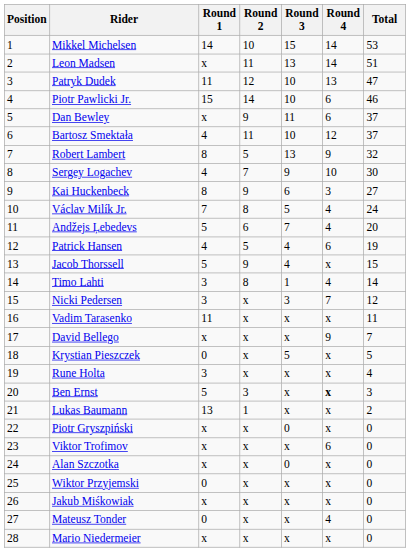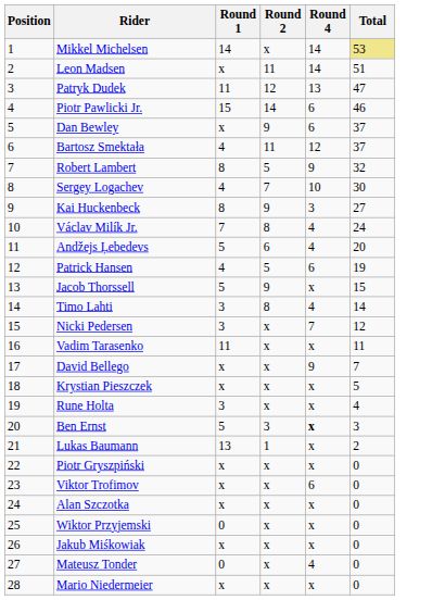 <table class="wikitable" style="font-size: 100%">
 <tr>
 <th width=30>Position</th>
 <th width=200>Rider</th>
 <th width=50>Round 1</th>
 <th width=50>Round 2</th>
-<th width=50>Round 3</th>
 <th width=50>Round 4</th>
 <th width=50>Total</th>
 </tr>
 <tr>
 <td>1</td>
 <td> <a href='#'>Mikkel Michelsen</a></td>
 <td>14</td>
-<td>10</td>
-<td>15</td>
+<td>x</td>
 <td>14</td>
-<td>53</td>
+<td style="background: khaki;">53</td>
 </tr>
 <tr>
 <td>2</td>
 <td> <a href='#'>Leon Madsen</a></td>
 <td>x</td>
 <td>11</td>
-<td>13</td>
 <td>14</td>
 <td>51</td>
 </tr>
 <tr>
 <td>3</td>
 <td> <a href='#'>Patryk Dudek</a></td>
 <td>11</td>
 <td>12</td>
-<td>10</td>
 <td>13</td>
 <td>47</td>
 </tr>
 <tr>
 <td>4</td>
 <td> <a href='#'>Piotr Pawlicki Jr.</a></td>
 <td>15</td>
 <td>14</td>
-<td>10</td>
 <td>6</td>
 <td>46</td>
 </tr>
 <tr>
 <td>5</td>
 <td> <a href='#'>Dan Bewley</a></td>
 <td>x</td>
 <td>9</td>
-<td>11</td>
 <td>6</td>
 <td>37</td>
 </tr>
 <tr>
 <td>6</td>
 <td> <a href='#'>Bartosz Smektała</a></td>
 <td>4</td>
 <td>11</td>
-<td>10</td>
 <td>12</td>
 <td>37</td>
 </tr>
 <tr>
 <td>7</td>
 <td> <a href='#'>Robert Lambert</a></td>
 <td>8</td>
 <td>5</td>
-<td>13</td>
 <td>9</td>
 <td>32</td>
 </tr>
 <tr>
 <td>8</td>
 <td> <a href='#'>Sergey Logachev</a></td>
 <td>4</td>
 <td>7</td>
-<td>9</td>
 <td>10</td>
 <td>30</td>
 </tr>
 <tr>
 <td>9</td>
 <td> <a href='#'>Kai Huckenbeck</a></td>
 <td>8</td>
 <td>9</td>
-<td>6</td>
 <td>3</td>
 <td>27</td>
 </tr>
 <tr>
 <td>10</td>
 <td> <a href='#'>Václav Milík Jr.</a></td>
 <td>7</td>
 <td>8</td>
-<td>5</td>
 <td>4</td>
 <td>24</td>
 </tr>
 <tr>
 <td>11</td>
 <td> <a href='#'>Andžejs Ļebedevs</a></td>
 <td>5</td>
 <td>6</td>
-<td>7</td>
 <td>4</td>
 <td>20</td>
 </tr>
 <tr>
 <td>12</td>
 <td> <a href='#'>Patrick Hansen</a></td>
 <td>4</td>
 <td>5</td>
-<td>4</td>
 <td>6</td>
 <td>19</td>
 </tr>
 <tr>
 <td>13</td>
 <td> <a href='#'>Jacob Thorssell</a></td>
 <td>5</td>
 <td>9</td>
-<td>4</td>
 <td>x</td>
 <td>15</td>
 </tr>
 <tr>
 <td>14</td>
 <td> <a href='#'>Timo Lahti</a></td>
 <td>3</td>
 <td>8</td>
-<td>1</td>
 <td>4</td>
 <td>14</td>
 </tr>
 <tr>
 <td>15</td>
 <td> <a href='#'>Nicki Pedersen</a></td>
 <td>3</td>
 <td>x</td>
-<td>3</td>
 <td>7</td>
 <td>12</td>
 </tr>
 <tr>
 <td>16</td>
 <td> <a href='#'>Vadim Tarasenko</a></td>
 <td>11</td>
 <td>x</td>
 <td>x</td>
-<td>x</td>
 <td>11</td>
 </tr>
 <tr>
 <td>17</td>
 <td> <a href='#'>David Bellego</a></td>
-<td>x</td>
 <td>x</td>
 <td>x</td>
 <td>9</td>
 <td>7</td>
 </tr>
 <tr>
 <td>18</td>
 <td> <a href='#'>Krystian Pieszczek</a></td>
-<td>0</td>
 <td>x</td>
-<td>5</td>
+<td>x</td>
 <td>x</td>
 <td>5</td>
 </tr>
 <tr>
 <td>19</td>
 <td> <a href='#'>Rune Holta</a></td>
 <td>3</td>
 <td>x</td>
 <td>x</td>
-<td>x</td>
 <td>4</td>
 </tr>
 <tr>
 <td>20</td>
 <td> <a href='#'>Ben Ernst</a></td>
 <td>5</td>
 <td>3</td>
-<td>x</td>
 <td><strong>x</strong></td>
 <td>3</td>
 </tr>
 <tr>
 <td>21</td>
 <td> <a href='#'>Lukas Baumann</a></td>
 <td>13</td>
 <td>1</td>
 <td>x</td>
-<td>x</td>
 <td>2</td>
 </tr>
 <tr>
 <td>22</td>
 <td> <a href='#'>Piotr Gryszpiński</a></td>
 <td>x</td>
 <td>x</td>
-<td>0</td>
 <td>x</td>
 <td>0</td>
 </tr>
 <tr>
 <td>23</td>
 <td> <a href='#'>Viktor Trofimov</a></td>
-<td>x</td>
 <td>x</td>
 <td>x</td>
 <td>6</td>
 <td>0</td>
 </tr>
 <tr>
 <td>24</td>
 <td> <a href='#'>Alan Szczotka</a></td>
 <td>x</td>
 <td>x</td>
-<td>0</td>
 <td>x</td>
 <td>0</td>
 </tr>
 <tr>
 <td>25</td>
 <td> <a href='#'>Wiktor Przyjemski</a></td>
 <td>0</td>
-<td>x</td>
 <td>x</td>
 <td>x</td>
 <td>0</td>
 </tr>
 <tr>
 <td>26</td>
 <td> <a href='#'>Jakub Miśkowiak</a></td>
 <td>x</td>
 <td>x</td>
 <td>x</td>
-<td>x</td>
 <td>0</td>
 </tr>
 <tr>
 <td>27</td>
 <td> <a href='#'>Mateusz Tonder</a></td>
 <td>0</td>
-<td>x</td>
 <td>x</td>
 <td>4</td>
 <td>0</td>
 </tr>
 <tr>
 <td>28</td>
 <td> <a href='#'>Mario Niedermeier</a></td>
 <td>x</td>
 <td>x</td>
 <td>x</td>
-<td>x</td>
 <td>0</td>
 </tr>
 </table>
